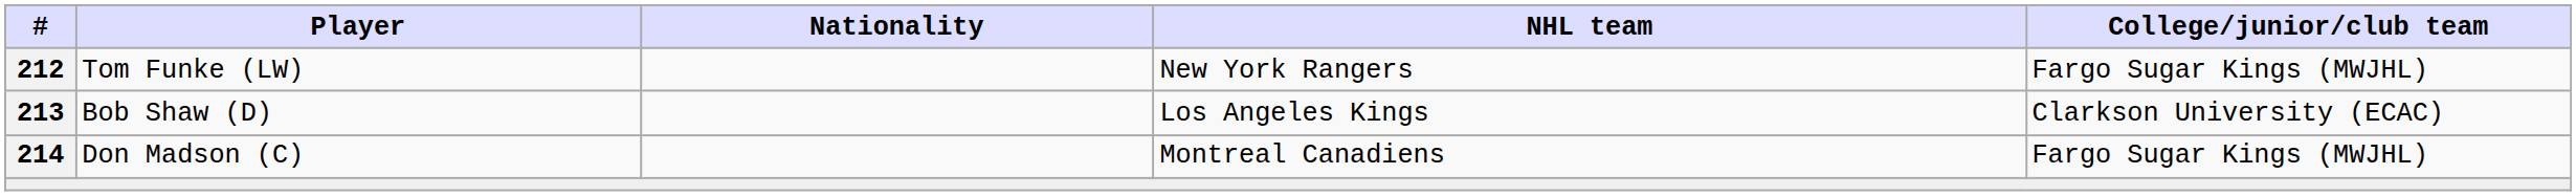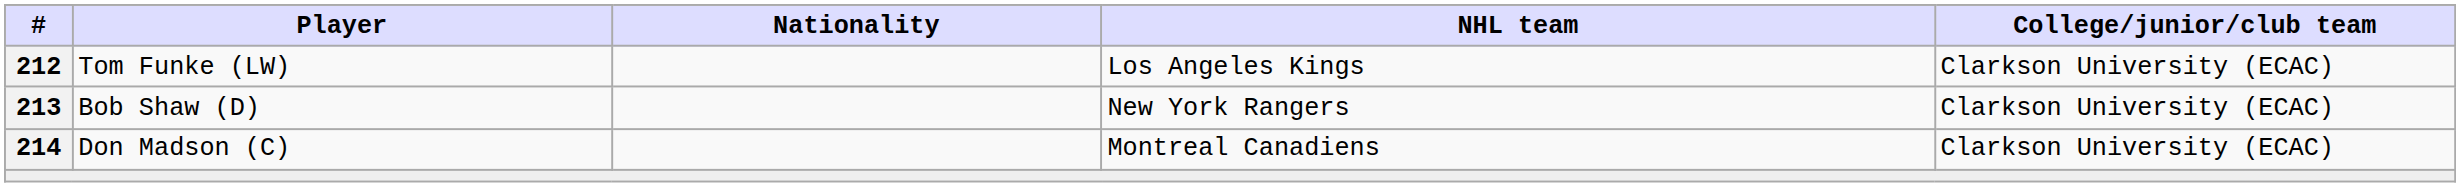 <table class="wikitable" style="width: 100%">
 <tr>
 <th style="background:#ddf; width:2.75%;">#</th>
 <th style="background:#ddf; width:22.0%;">Player</th>
 <th style="background:#ddf; width:20.0%;">Nationality</th>
 <th style="background:#ddf; width:34.0%;">NHL team</th>
 <th style="background:#ddf; width:100.0%;">College/junior/club team</th>
 </tr>
 <tr>
 <th>212</th>
 <td>Tom Funke (LW)</td>
 <td></td>
-<td>New York Rangers</td>
-<td>Fargo Sugar Kings (MWJHL)</td>
+<td>Los Angeles Kings</td>
+<td>Clarkson University (ECAC)</td>
 </tr>
 <tr>
 <th>213</th>
 <td>Bob Shaw (D)</td>
 <td></td>
-<td>Los Angeles Kings</td>
+<td>New York Rangers</td>
 <td>Clarkson University (ECAC)</td>
 </tr>
 <tr>
 <th>214</th>
 <td>Don Madson (C)</td>
 <td></td>
 <td>Montreal Canadiens</td>
-<td>Fargo Sugar Kings (MWJHL)</td>
+<td>Clarkson University (ECAC)</td>
 </tr>
 <tr>
 <td align=center colspan="6" bgcolor="#efefef"></td>
 </tr>
 </table>
